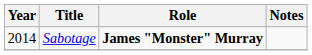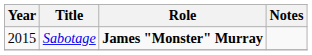 <table class="wikitable sortable">
 <tr>
 <th>Year</th>
 <th>Title</th>
 <th>Role</th>
 <th class="unsortable">Notes</th>
 </tr>
 <tr>
-<td>2014</td>
+<td>2015</td>
 <td><em><a href='#'>Sabotage</a></em></td>
 <td><strong>James "Monster" Murray</strong></td>
 <td></td>
 </tr>
 <tr>
 </tr>
 </table>
